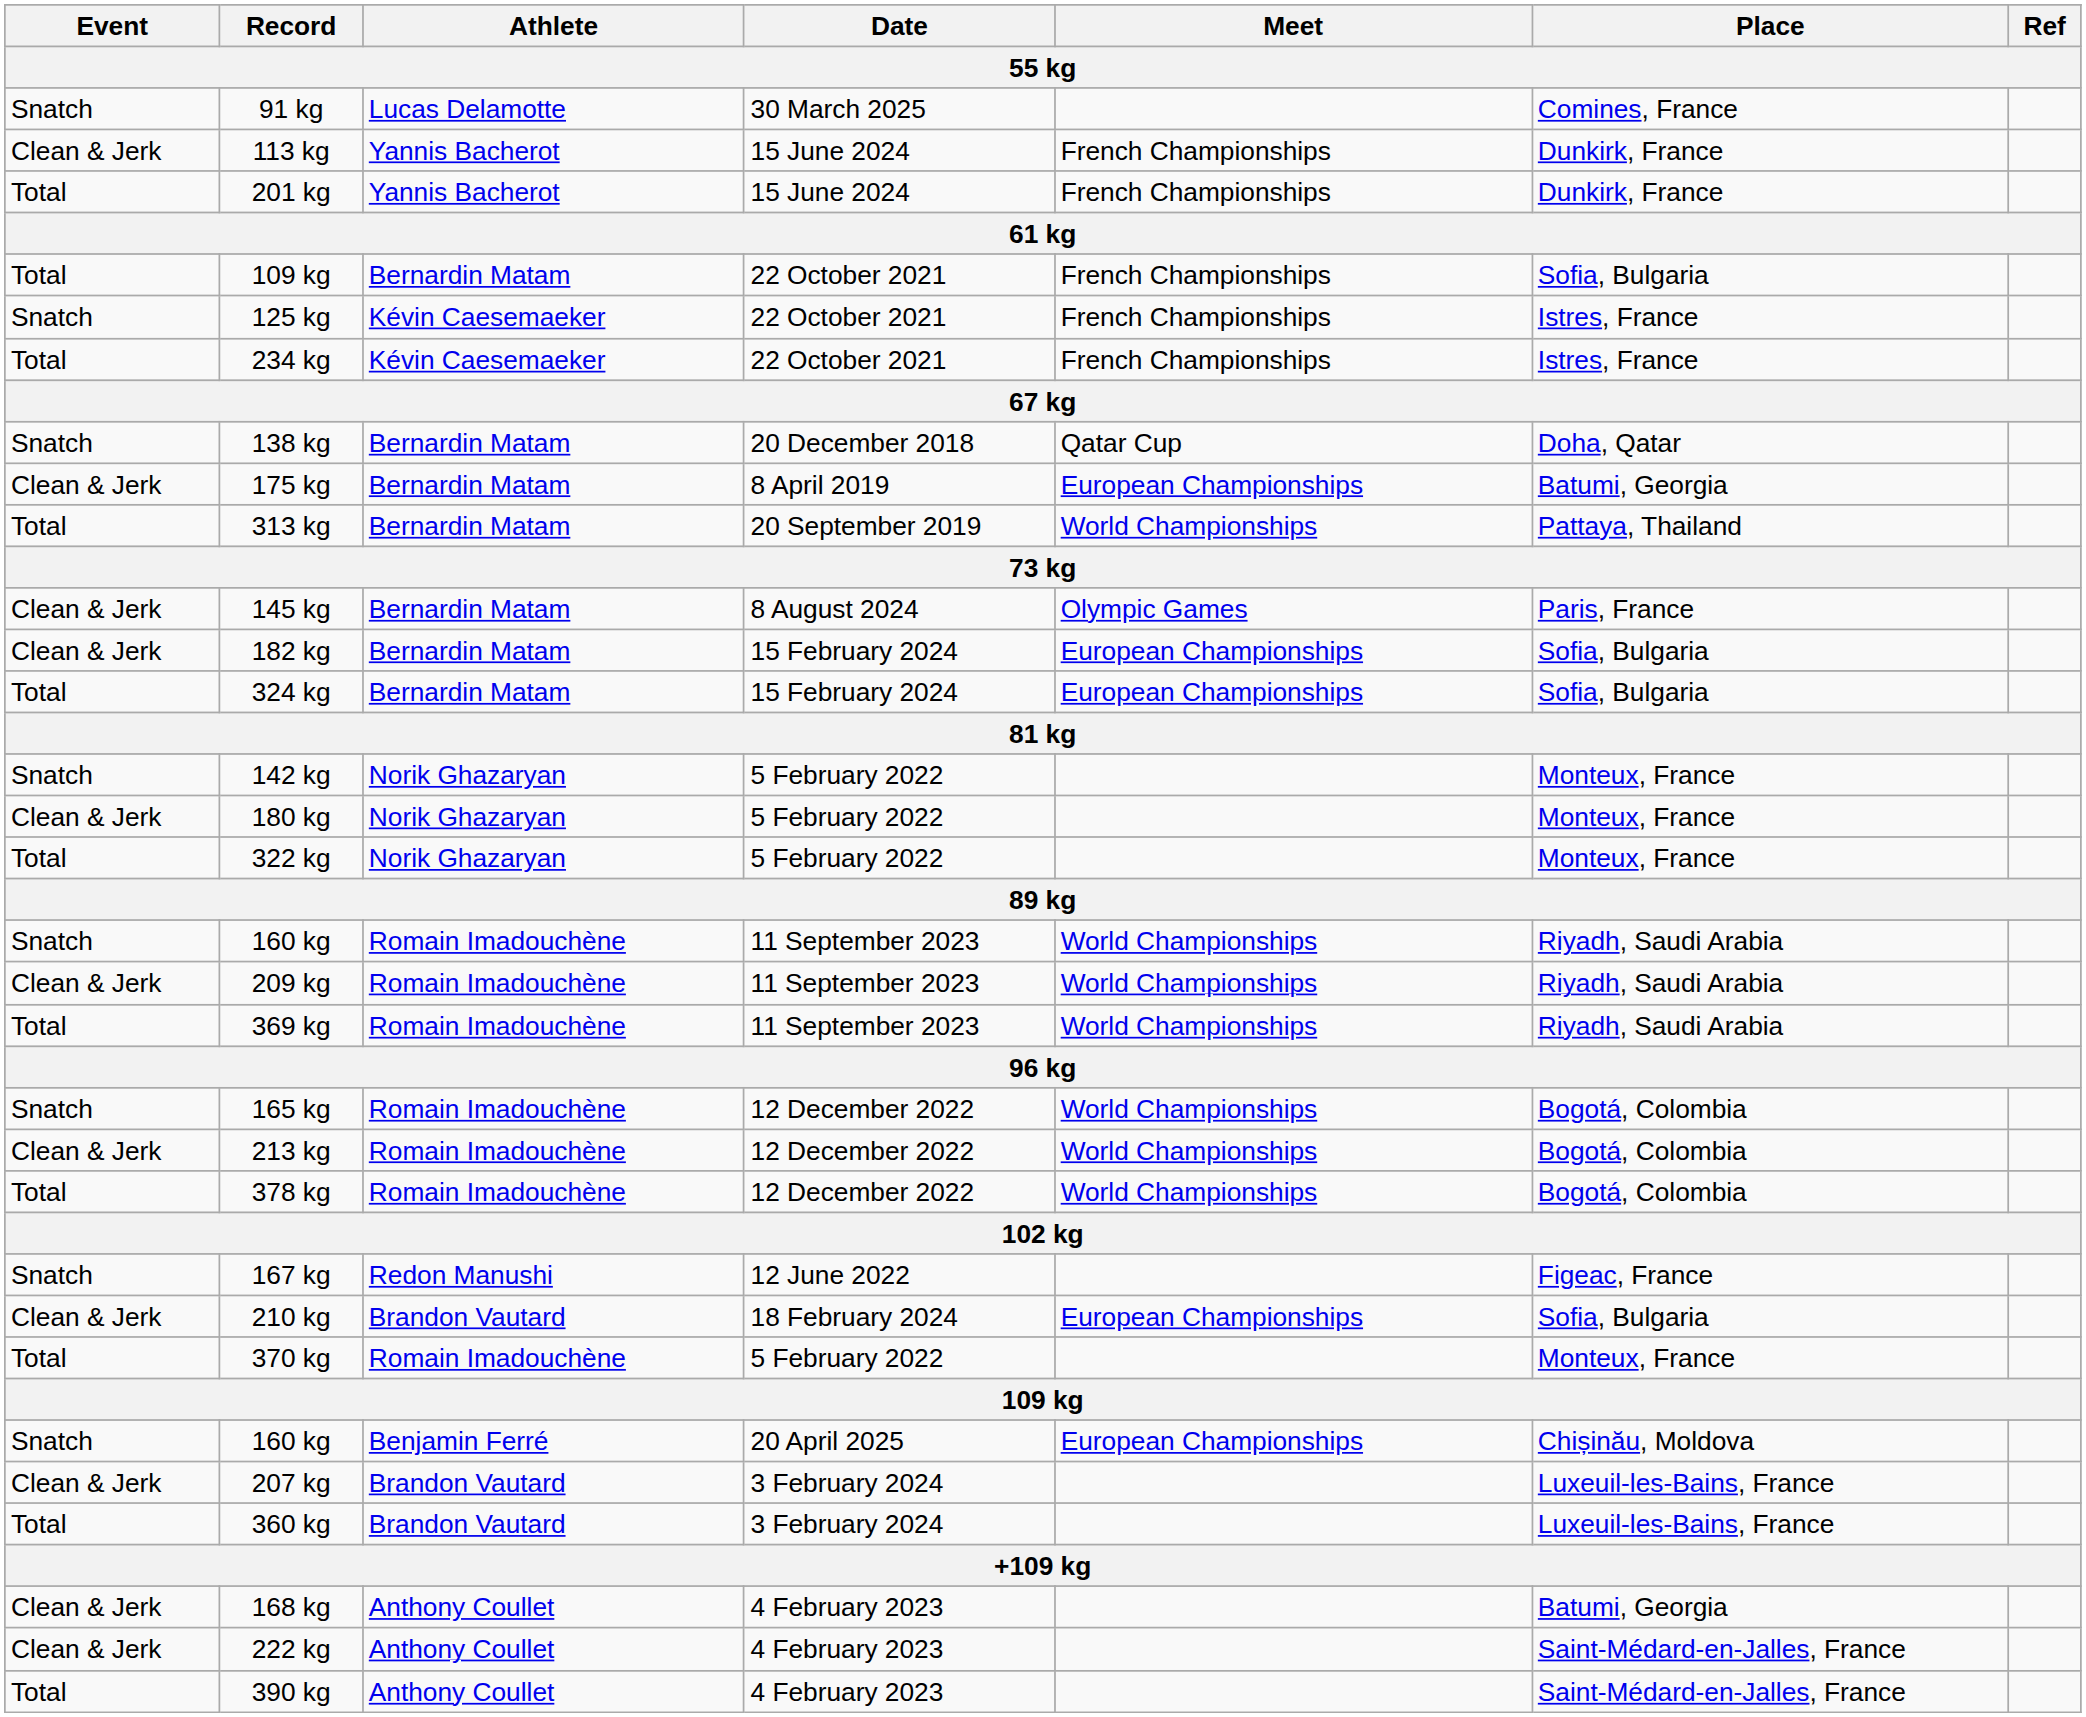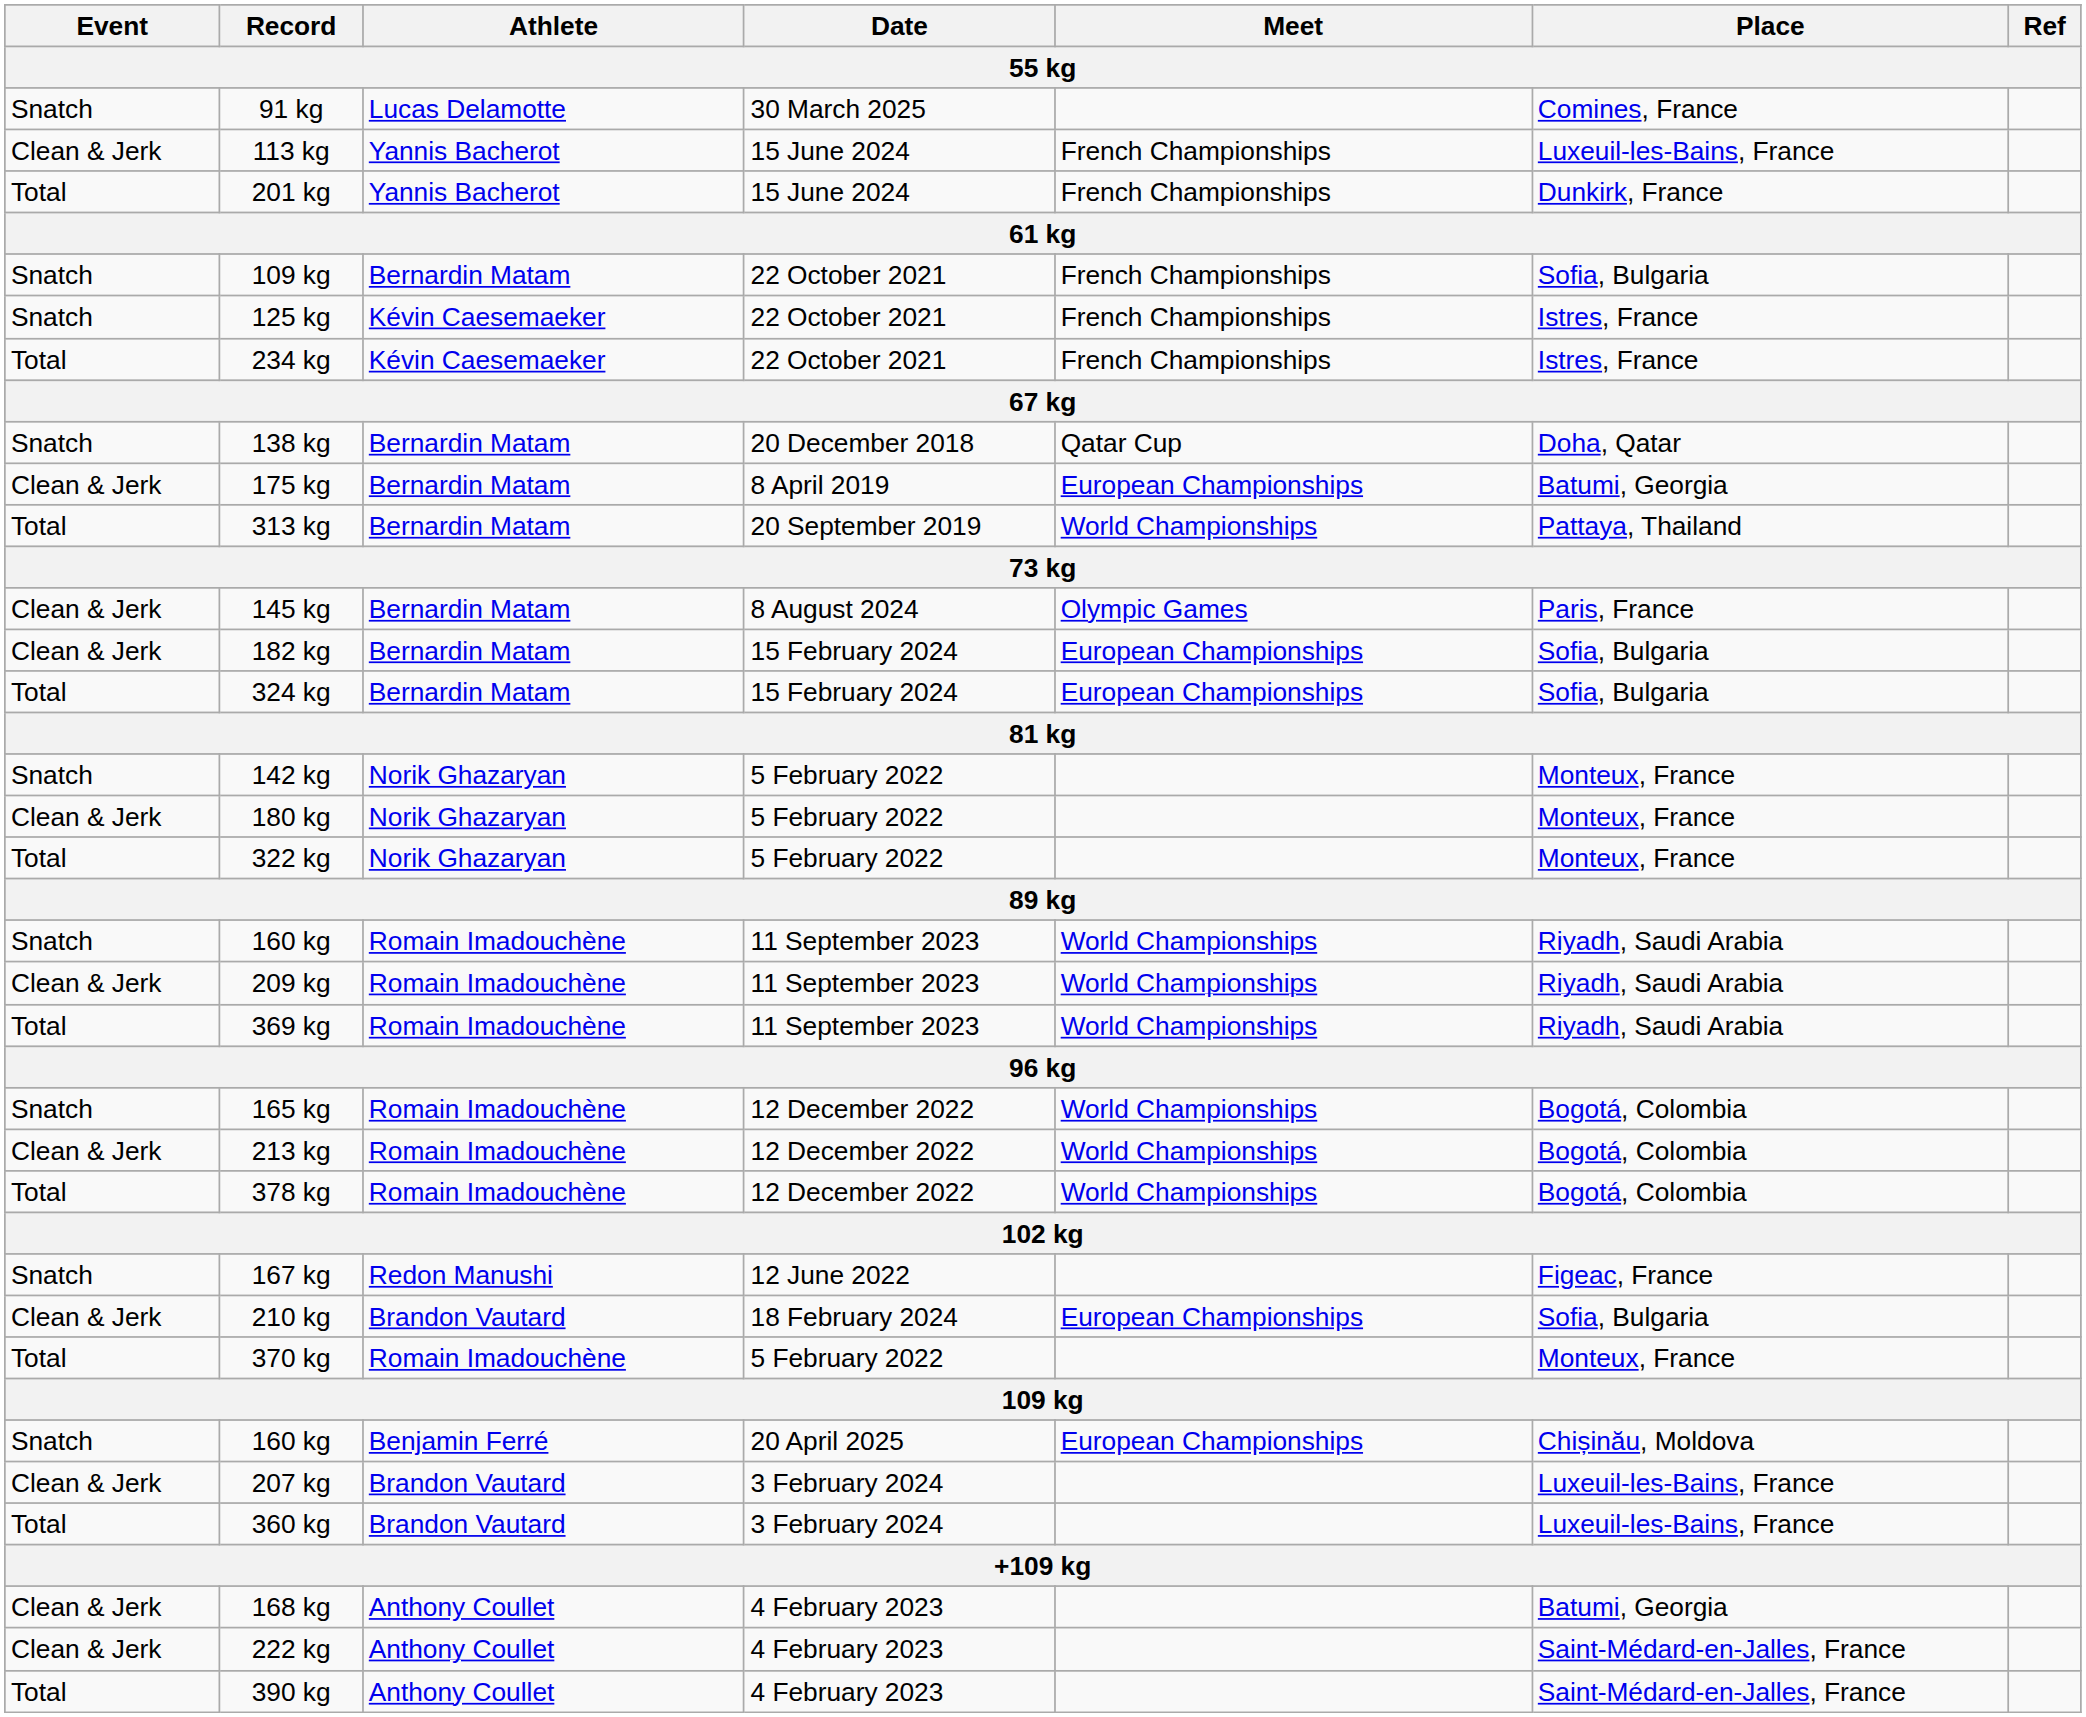 <table class="wikitable" style="font-size:95%; width: 95%;">
 <tr>
 <th width=9%>Event</th>
 <th width=6%>Record</th>
 <th width=16%>Athlete</th>
 <th width=13%>Date</th>
 <th width=20%>Meet</th>
 <th width=20%>Place</th>
 <th width=3%>Ref</th>
 </tr>
 <tr bgcolor="#DDDDDD">
 <th colspan="7">55 kg</th>
 </tr>
 <tr>
 <td>Snatch</td>
 <td align=center>91 kg</td>
 <td><a href='#'>Lucas Delamotte</a></td>
 <td>30 March 2025</td>
 <td></td>
 <td><a href='#'>Comines</a>, France</td>
 <td></td>
 </tr>
 <tr>
 <td>Clean & Jerk</td>
 <td align=center>113 kg</td>
 <td><a href='#'>Yannis Bacherot</a></td>
 <td>15 June 2024</td>
 <td>French Championships</td>
-<td><a href='#'>Dunkirk</a>, France</td>
+<td><a href='#'>Luxeuil-les-Bains</a>, France</td>
 <td></td>
 </tr>
 <tr>
 <td>Total</td>
 <td align=center>201 kg</td>
 <td><a href='#'>Yannis Bacherot</a></td>
 <td>15 June 2024</td>
 <td>French Championships</td>
 <td><a href='#'>Dunkirk</a>, France</td>
 <td></td>
 </tr>
 <tr bgcolor="#DDDDDD">
 <th colspan="7">61 kg</th>
 </tr>
 <tr>
-<td>Total</td>
+<td>Snatch</td>
 <td align=center>109 kg</td>
 <td><a href='#'>Bernardin Matam</a></td>
 <td>22 October 2021</td>
 <td>French Championships</td>
 <td><a href='#'>Sofia</a>, Bulgaria</td>
 <td></td>
 </tr>
 <tr>
 <td>Snatch</td>
 <td align=center>125 kg</td>
 <td><a href='#'>Kévin Caesemaeker</a></td>
 <td>22 October 2021</td>
 <td>French Championships</td>
 <td><a href='#'>Istres</a>, France</td>
 <td></td>
 </tr>
 <tr>
 <td>Total</td>
 <td align=center>234 kg</td>
 <td><a href='#'>Kévin Caesemaeker</a></td>
 <td>22 October 2021</td>
 <td>French Championships</td>
 <td><a href='#'>Istres</a>, France</td>
 <td></td>
 </tr>
 <tr bgcolor="#DDDDDD">
 <th colspan="7">67 kg</th>
 </tr>
 <tr>
 <td>Snatch</td>
 <td align=center>138 kg</td>
 <td><a href='#'>Bernardin Matam</a></td>
 <td>20 December 2018</td>
 <td>Qatar Cup</td>
 <td><a href='#'>Doha</a>, Qatar</td>
 <td></td>
 </tr>
 <tr>
 <td>Clean & Jerk</td>
 <td align=center>175 kg</td>
 <td><a href='#'>Bernardin Matam</a></td>
 <td>8 April 2019</td>
 <td><a href='#'>European Championships</a></td>
 <td><a href='#'>Batumi</a>, Georgia</td>
 <td></td>
 </tr>
 <tr>
 <td>Total</td>
 <td align=center>313 kg</td>
 <td><a href='#'>Bernardin Matam</a></td>
 <td>20 September 2019</td>
 <td><a href='#'>World Championships</a></td>
 <td><a href='#'>Pattaya</a>, Thailand</td>
 <td></td>
 </tr>
 <tr bgcolor="#DDDDDD">
 <th colspan="7">73 kg</th>
 </tr>
 <tr>
 <td>Clean & Jerk</td>
 <td align=center>145 kg</td>
 <td><a href='#'>Bernardin Matam</a></td>
 <td>8 August 2024</td>
 <td><a href='#'>Olympic Games</a></td>
 <td><a href='#'>Paris</a>, France</td>
 <td></td>
 </tr>
 <tr>
 <td>Clean & Jerk</td>
 <td align=center>182 kg</td>
 <td><a href='#'>Bernardin Matam</a></td>
 <td>15 February 2024</td>
 <td><a href='#'>European Championships</a></td>
 <td><a href='#'>Sofia</a>, Bulgaria</td>
 <td></td>
 </tr>
 <tr>
 <td>Total</td>
 <td align=center>324 kg</td>
 <td><a href='#'>Bernardin Matam</a></td>
 <td>15 February 2024</td>
 <td><a href='#'>European Championships</a></td>
 <td><a href='#'>Sofia</a>, Bulgaria</td>
 <td></td>
 </tr>
 <tr bgcolor="#DDDDDD">
 <th colspan="7">81 kg</th>
 </tr>
 <tr>
 <td>Snatch</td>
 <td align=center>142 kg</td>
 <td><a href='#'>Norik Ghazaryan</a></td>
 <td>5 February 2022</td>
 <td></td>
 <td><a href='#'>Monteux</a>, France</td>
 <td></td>
 </tr>
 <tr>
 <td>Clean & Jerk</td>
 <td align=center>180 kg</td>
 <td><a href='#'>Norik Ghazaryan</a></td>
 <td>5 February 2022</td>
 <td></td>
 <td><a href='#'>Monteux</a>, France</td>
 <td></td>
 </tr>
 <tr>
 <td>Total</td>
 <td align=center>322 kg</td>
 <td><a href='#'>Norik Ghazaryan</a></td>
 <td>5 February 2022</td>
 <td></td>
 <td><a href='#'>Monteux</a>, France</td>
 <td></td>
 </tr>
 <tr bgcolor="#DDDDDD">
 <th colspan="7">89 kg</th>
 </tr>
 <tr>
 <td>Snatch</td>
 <td align=center>160 kg</td>
 <td><a href='#'>Romain Imadouchène</a></td>
 <td>11 September 2023</td>
 <td><a href='#'>World Championships</a></td>
 <td><a href='#'>Riyadh</a>, Saudi Arabia</td>
 <td></td>
 </tr>
 <tr>
 <td>Clean & Jerk</td>
 <td align=center>209 kg</td>
 <td><a href='#'>Romain Imadouchène</a></td>
 <td>11 September 2023</td>
 <td><a href='#'>World Championships</a></td>
 <td><a href='#'>Riyadh</a>, Saudi Arabia</td>
 <td></td>
 </tr>
 <tr>
 <td>Total</td>
 <td align=center>369 kg</td>
 <td><a href='#'>Romain Imadouchène</a></td>
 <td>11 September 2023</td>
 <td><a href='#'>World Championships</a></td>
 <td><a href='#'>Riyadh</a>, Saudi Arabia</td>
 <td></td>
 </tr>
 <tr bgcolor="#DDDDDD">
 <th colspan=7>96 kg</th>
 </tr>
 <tr>
 <td>Snatch</td>
 <td align=center>165 kg</td>
 <td><a href='#'>Romain Imadouchène</a></td>
 <td>12 December 2022</td>
 <td><a href='#'>World Championships</a></td>
 <td><a href='#'>Bogotá</a>, Colombia</td>
 <td></td>
 </tr>
 <tr>
 <td>Clean & Jerk</td>
 <td align=center>213 kg</td>
 <td><a href='#'>Romain Imadouchène</a></td>
 <td>12 December 2022</td>
 <td><a href='#'>World Championships</a></td>
 <td><a href='#'>Bogotá</a>, Colombia</td>
 <td></td>
 </tr>
 <tr>
 <td>Total</td>
 <td align=center>378 kg</td>
 <td><a href='#'>Romain Imadouchène</a></td>
 <td>12 December 2022</td>
 <td><a href='#'>World Championships</a></td>
 <td><a href='#'>Bogotá</a>, Colombia</td>
 <td></td>
 </tr>
 <tr bgcolor="#DDDDDD">
 <th colspan="7">102 kg</th>
 </tr>
 <tr>
 <td>Snatch</td>
 <td align=center>167 kg</td>
 <td><a href='#'>Redon Manushi</a></td>
 <td>12 June 2022</td>
 <td></td>
 <td><a href='#'>Figeac</a>, France</td>
 <td></td>
 </tr>
 <tr>
 <td>Clean & Jerk</td>
 <td align=center>210 kg</td>
 <td><a href='#'>Brandon Vautard</a></td>
 <td>18 February 2024</td>
 <td><a href='#'>European Championships</a></td>
 <td><a href='#'>Sofia</a>, Bulgaria</td>
 <td></td>
 </tr>
 <tr>
 <td>Total</td>
 <td align=center>370 kg</td>
 <td><a href='#'>Romain Imadouchène</a></td>
 <td>5 February 2022</td>
 <td></td>
 <td><a href='#'>Monteux</a>, France</td>
 <td></td>
 </tr>
 <tr bgcolor="#DDDDDD">
 <th colspan="7">109 kg</th>
 </tr>
 <tr>
 <td>Snatch</td>
 <td align=center>160 kg</td>
 <td><a href='#'>Benjamin Ferré</a></td>
 <td>20 April 2025</td>
 <td><a href='#'>European Championships</a></td>
 <td><a href='#'>Chișinău</a>, Moldova</td>
 <td></td>
 </tr>
 <tr>
 <td>Clean & Jerk</td>
 <td align=center>207 kg</td>
 <td><a href='#'>Brandon Vautard</a></td>
 <td>3 February 2024</td>
 <td></td>
 <td><a href='#'>Luxeuil-les-Bains</a>, France</td>
 <td></td>
 </tr>
 <tr>
 <td>Total</td>
 <td align=center>360 kg</td>
 <td><a href='#'>Brandon Vautard</a></td>
 <td>3 February 2024</td>
 <td></td>
 <td><a href='#'>Luxeuil-les-Bains</a>, France</td>
 <td></td>
 </tr>
 <tr bgcolor="#DDDDDD">
 <th colspan="7">+109 kg</th>
 </tr>
 <tr>
 <td>Clean & Jerk</td>
 <td align=center>168 kg</td>
 <td><a href='#'>Anthony Coullet</a></td>
 <td>4 February 2023</td>
 <td></td>
 <td><a href='#'>Batumi</a>, Georgia</td>
 <td></td>
 </tr>
 <tr>
 <td>Clean & Jerk</td>
 <td align=center>222 kg</td>
 <td><a href='#'>Anthony Coullet</a></td>
 <td>4 February 2023</td>
 <td></td>
 <td><a href='#'>Saint-Médard-en-Jalles</a>, France</td>
 <td></td>
 </tr>
 <tr>
 <td>Total</td>
 <td align=center>390 kg</td>
 <td><a href='#'>Anthony Coullet</a></td>
 <td>4 February 2023</td>
 <td></td>
 <td><a href='#'>Saint-Médard-en-Jalles</a>, France</td>
 <td></td>
 </tr>
 </table>
